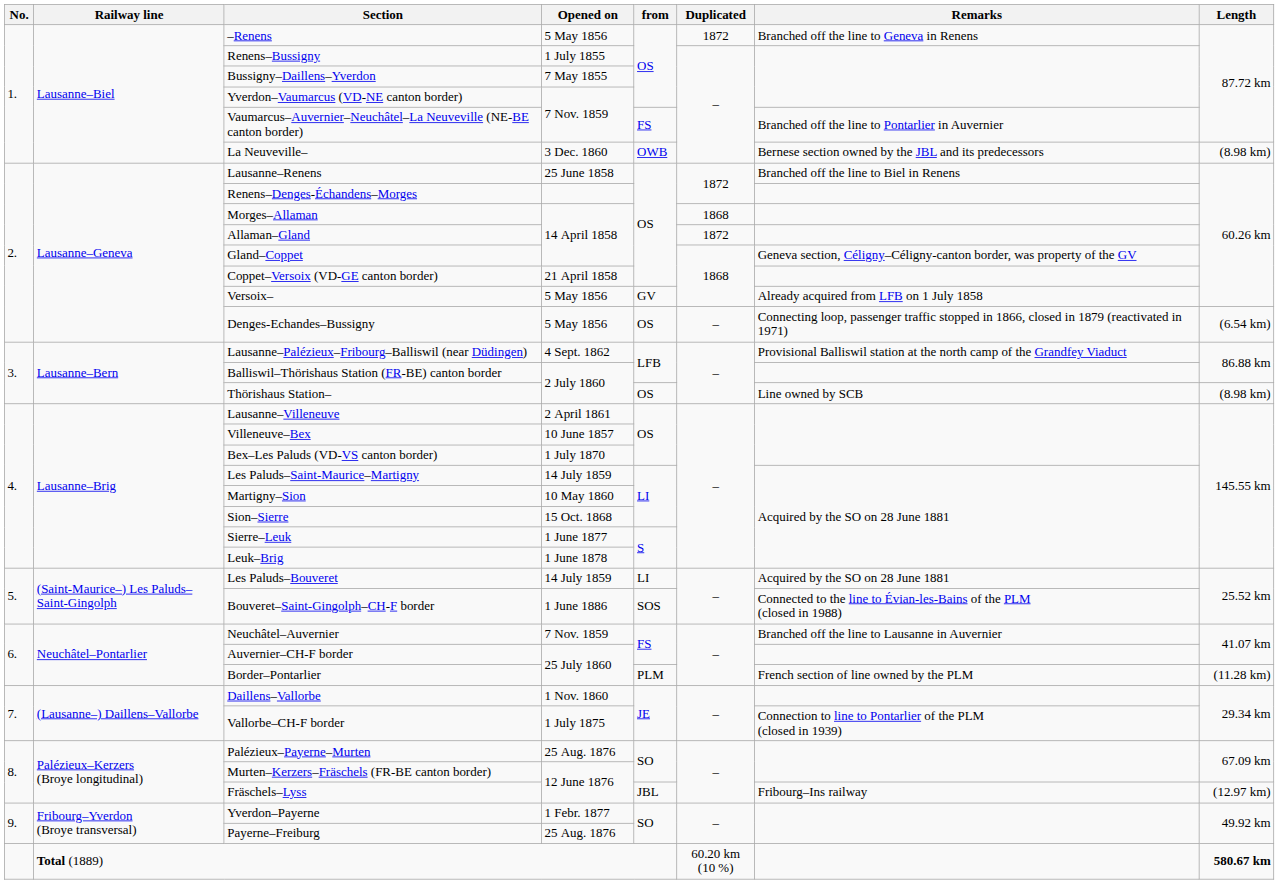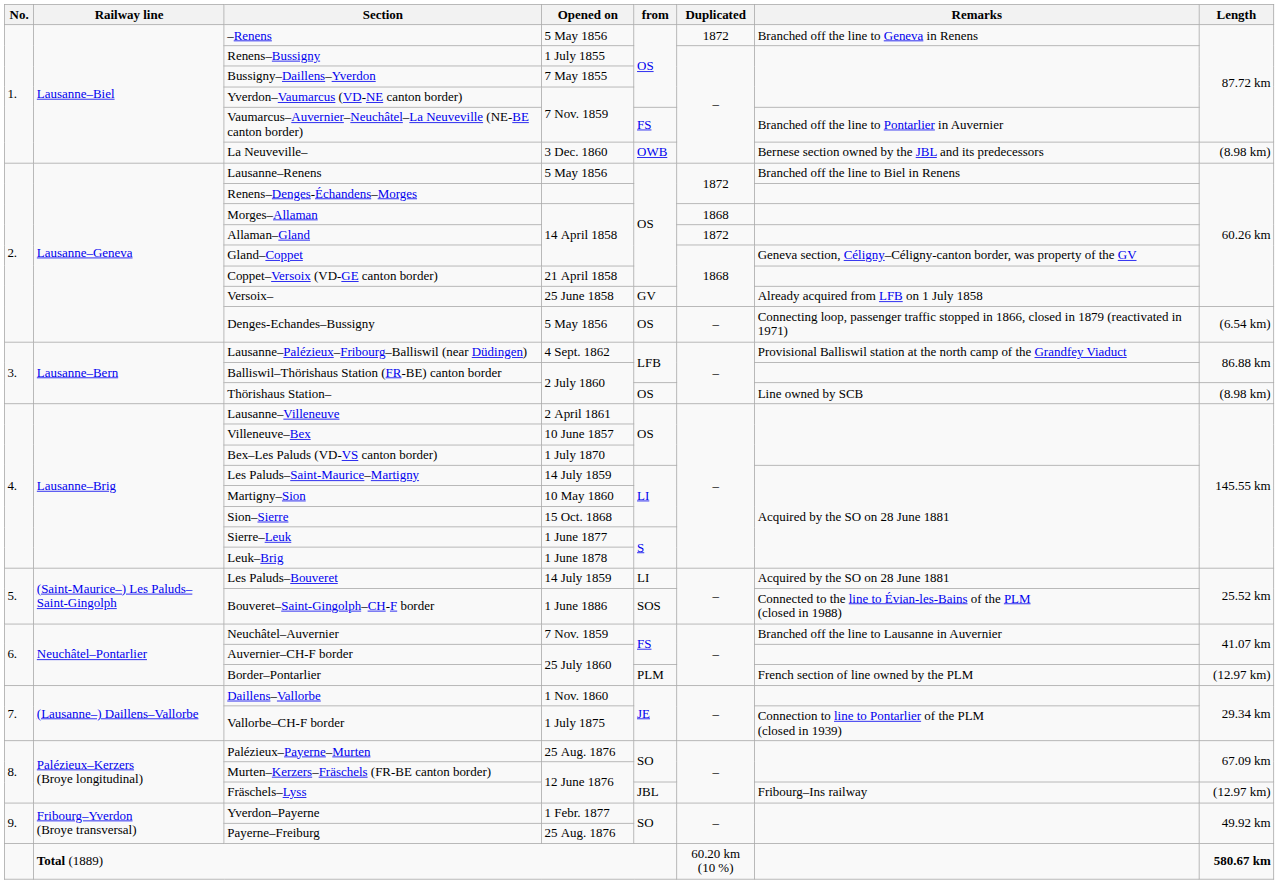 <table class="wikitable">
 <tr>
 <th>No.</th>
 <th style="width:15%">Railway line</th>
 <th style="width:25%">Section</th>
 <th>Opened on</th>
 <th>from</th>
 <th>Duplicated</th>
 <th style="width:35%">Remarks</th>
 <th>Length</th>
 </tr>
 <tr>
 <td rowspan="6">1.</td>
 <td rowspan="6"><a href='#'>Lausanne–Biel</a></td>
 <td>–<a href='#'>Renens</a></td>
 <td>5 May 1856</td>
 <td rowspan="4"><a href='#'>OS</a></td>
 <td style="text-align:center">1872</td>
 <td>Branched off the line to  <a href='#'>Geneva</a> in Renens</td>
 <td rowspan="5" style="text-align:right">87.72 km</td>
 </tr>
 <tr>
 <td>Renens–<a href='#'>Bussigny</a></td>
 <td>1 July 1855</td>
 <td rowspan="5" style="text-align:center">–</td>
 <td rowspan="3"></td>
 </tr>
 <tr>
 <td>Bussigny–<a href='#'>Daillens</a>–<a href='#'>Yverdon</a></td>
 <td>7 May 1855</td>
 </tr>
 <tr>
 <td>Yverdon–<a href='#'>Vaumarcus</a> (<a href='#'>VD</a>-<a href='#'>NE</a> canton border)</td>
 <td rowspan="2">7 Nov. 1859</td>
 </tr>
 <tr>
 <td>Vaumarcus–<a href='#'>Auvernier</a>–<a href='#'>Neuchâtel</a>–<a href='#'>La Neuveville</a> (NE-<a href='#'>BE</a> canton border)</td>
 <td><a href='#'>FS</a></td>
 <td>Branched off the line to <a href='#'>Pontarlier</a> in Auvernier</td>
 </tr>
 <tr>
 <td La Neuveville>La Neuveville–</td>
 <td>3 Dec. 1860</td>
 <td><a href='#'>OWB</a></td>
 <td>Bernese section owned by the <a href='#'>JBL</a> and its predecessors</td>
 <td style="text-align:right">(8.98 km)</td>
 </tr>
 <tr>
 <td rowspan="8">2.</td>
 <td rowspan="8"><a href='#'>Lausanne–Geneva</a></td>
 <td>Lausanne–Renens</td>
-<td>25 June 1858</td>
+<td>5 May 1856</td>
 <td rowspan="6">OS</td>
 <td rowspan="2" style="text-align:center">1872</td>
 <td>Branched off the line to Biel in Renens</td>
 <td rowspan="7" style="text-align:right">60.26 km</td>
 </tr>
 <tr>
 <td>Renens–<a href='#'>Denges</a>-<a href='#'>Échandens</a>–<a href='#'>Morges</a></td>
 <td 1></td>
 <td></td>
 </tr>
 <tr>
 <td>Morges–<a href='#'>Allaman</a></td>
 <td rowspan="3">14 April 1858</td>
 <td style="text-align:center">1868</td>
 <td></td>
 </tr>
 <tr>
 <td>Allaman–<a href='#'>Gland</a></td>
 <td style="text-align:center">1872</td>
 </tr>
 <tr>
 <td>Gland–<a href='#'>Coppet</a></td>
 <td rowspan="3" style="text-align:center">1868</td>
 <td>Geneva section, <a href='#'>Céligny</a>–Céligny-canton border, was property of the <a href='#'>GV</a></td>
 </tr>
 <tr>
 <td>Coppet–<a href='#'>Versoix</a> (VD-<a href='#'>GE</a> canton border)</td>
 <td>21 April 1858</td>
 <td></td>
 </tr>
 <tr>
 <td>Versoix–</td>
-<td>5 May 1856</td>
+<td>25 June 1858</td>
 <td>GV</td>
 <td>Already acquired from <a href='#'>LFB</a> on 1 July 1858</td>
 </tr>
 <tr>
 <td>Denges-Echandes–Bussigny</td>
 <td>5 May 1856</td>
 <td>OS</td>
 <td style="text-align:center">–</td>
 <td>Connecting loop, passenger traffic stopped in 1866, closed in 1879 (reactivated in 1971)</td>
 <td style="text-align:right"> (6.54 km)</td>
 </tr>
 <tr>
 <td rowspan="3">3.</td>
 <td rowspan="3"><a href='#'>Lausanne–Bern</a></td>
 <td>Lausanne–<a href='#'>Palézieux</a>–<a href='#'>Fribourg</a>–Balliswil (near <a href='#'>Düdingen</a>)</td>
 <td>4 Sept. 1862</td>
 <td rowspan="2">LFB</td>
 <td rowspan="3" style="text-align:center">–</td>
 <td>Provisional Balliswil station at the north camp of the <a href='#'>Grandfey Viaduct</a></td>
 <td rowspan="2" style="text-align:right">86.88 km</td>
 </tr>
 <tr>
 <td>Balliswil–Thörishaus Station (<a href='#'>FR</a>-BE) canton border</td>
 <td rowspan="2">2 July 1860</td>
 <td></td>
 </tr>
 <tr>
 <td>Thörishaus Station–</td>
 <td>OS</td>
 <td>Line owned by SCB</td>
 <td style="text-align:right">(8.98 km)</td>
 </tr>
 <tr>
 <td rowspan="8">4.</td>
 <td rowspan="8"><a href='#'>Lausanne–Brig</a></td>
 <td>Lausanne–<a href='#'>Villeneuve</a></td>
 <td>2 April 1861</td>
 <td rowspan="3">OS</td>
 <td rowspan="8" style="text-align:center">–</td>
 <td rowspan="3"></td>
 <td rowspan="8" style="text-align:right">145.55 km</td>
 </tr>
 <tr>
 <td>Villeneuve–<a href='#'>Bex</a></td>
 <td>10 June 1857</td>
 </tr>
 <tr>
 <td>Bex–Les Paluds (VD-<a href='#'>VS</a> canton border)</td>
 <td>1 July 1870</td>
 </tr>
 <tr>
 <td>Les Paluds–<a href='#'>Saint-Maurice</a>–<a href='#'>Martigny</a></td>
 <td>14 July 1859</td>
 <td rowspan="3"><a href='#'>LI</a></td>
 <td rowspan="5">Acquired by the SO on 28 June 1881</td>
 </tr>
 <tr>
 <td>Martigny–<a href='#'>Sion</a></td>
 <td>10 May 1860</td>
 </tr>
 <tr>
 <td>Sion–<a href='#'>Sierre</a></td>
 <td>15 Oct. 1868</td>
 </tr>
 <tr>
 <td>Sierre–<a href='#'>Leuk</a></td>
 <td>1 June 1877</td>
 <td rowspan="2"><a href='#'>S</a></td>
 </tr>
 <tr>
 <td>Leuk–<a href='#'>Brig</a></td>
 <td>1 June 1878</td>
 </tr>
 <tr>
 <td rowspan="2">5.</td>
 <td rowspan="2"><a href='#'>(Saint-Maurice–) Les Paluds–Saint-Gingolph</a></td>
 <td>Les Paluds–<a href='#'>Bouveret</a></td>
 <td>14 July 1859</td>
 <td>LI</td>
 <td rowspan="2" style="text-align:center">–</td>
 <td>Acquired by the SO on 28 June 1881</td>
 <td rowspan="2" style="text-align:right">25.52 km</td>
 </tr>
 <tr>
 <td>Bouveret–<a href='#'>Saint-Gingolph</a>–<a href='#'>CH</a>-<a href='#'>F</a> border</td>
 <td>1 June 1886</td>
 <td>SOS</td>
 <td>Connected to the <a href='#'>line to Évian-les-Bains</a> of the <a href='#'>PLM</a><br>(closed in 1988)</td>
 </tr>
 <tr>
 <td rowspan="3">6.</td>
 <td rowspan="3"><a href='#'>Neuchâtel–Pontarlier</a></td>
 <td>Neuchâtel–Auvernier</td>
 <td>7 Nov. 1859</td>
 <td rowspan="2"><a href='#'>FS</a></td>
 <td rowspan="3" style="text-align:center">–</td>
 <td>Branched off the line to Lausanne in Auvernier</td>
 <td rowspan="2" style="text-align:right">41.07 km</td>
 </tr>
 <tr>
 <td>Auvernier–CH-F border</td>
 <td rowspan="2">25 July 1860</td>
 <td></td>
 </tr>
 <tr>
 <td>Border–Pontarlier</td>
 <td>PLM</td>
 <td>French section of line owned by the PLM</td>
-<td style="text-align:right">(11.28 km)</td>
+<td style="text-align:right">(12.97 km)</td>
 </tr>
 <tr>
 <td rowspan="2">7.</td>
 <td rowspan="2"><a href='#'>(Lausanne–) Daillens–Vallorbe</a></td>
 <td><a href='#'>Daillens</a>–<a href='#'>Vallorbe</a></td>
 <td>1 Nov. 1860</td>
 <td rowspan="2"><a href='#'>JE</a></td>
 <td rowspan="2" style="text-align:center">–</td>
 <td></td>
 <td rowspan="2" style="text-align:right">29.34 km</td>
 </tr>
 <tr>
 <td>Vallorbe–CH-F border</td>
 <td>1 July 1875</td>
 <td>Connection to <a href='#'>line to Pontarlier</a> of the PLM<br>(closed in 1939)</td>
 </tr>
 <tr>
 <td rowspan="3">8.</td>
 <td rowspan="3"><a href='#'>Palézieux–Kerzers</a><br>(Broye longitudinal)</td>
 <td>Palézieux–<a href='#'>Payerne</a>–<a href='#'>Murten</a></td>
 <td>25 Aug. 1876</td>
 <td rowspan="2">SO</td>
 <td rowspan="3" style="text-align:center">–</td>
 <td rowspan="2"></td>
 <td rowspan="2" style="text-align:right">67.09 km</td>
 </tr>
 <tr>
 <td>Murten–<a href='#'>Kerzers</a>–<a href='#'>Fräschels</a> (FR-BE canton border)</td>
 <td rowspan="2">12 June 1876</td>
 </tr>
 <tr>
 <td>Fräschels–<a href='#'>Lyss</a></td>
 <td>JBL</td>
 <td>Fribourg–Ins railway</td>
 <td style="text-align:right">(12.97 km)</td>
 </tr>
 <tr>
 <td rowspan="2">9.</td>
 <td rowspan="2"><a href='#'>Fribourg–Yverdon</a><br>(Broye transversal)</td>
 <td>Yverdon–Payerne</td>
 <td>1 Febr. 1877</td>
 <td rowspan="2">SO</td>
 <td rowspan="2" style="text-align:center">–</td>
 <td rowspan="2"></td>
 <td rowspan="2" style="text-align:right">49.92 km</td>
 </tr>
 <tr>
 <td>Payerne–Freiburg</td>
 <td>25 Aug. 1876</td>
 </tr>
 <tr>
 <td></td>
 <td colspan="4"><strong>Total</strong> (1889)</td>
 <td style="text-align:center">60.20 km<br>(10 %)</td>
 <td></td>
 <td style="text-align:right"><strong>580.67 km</strong></td>
 </tr>
 </table>
